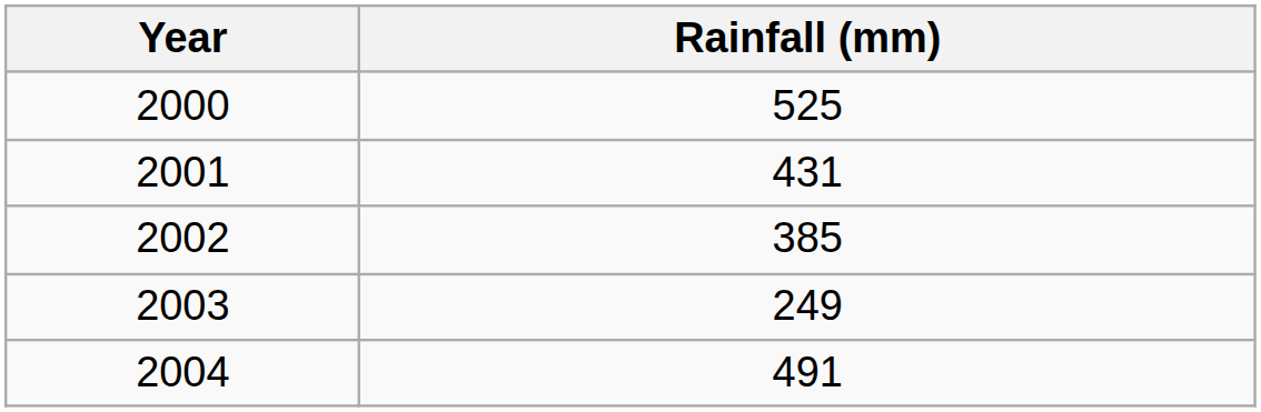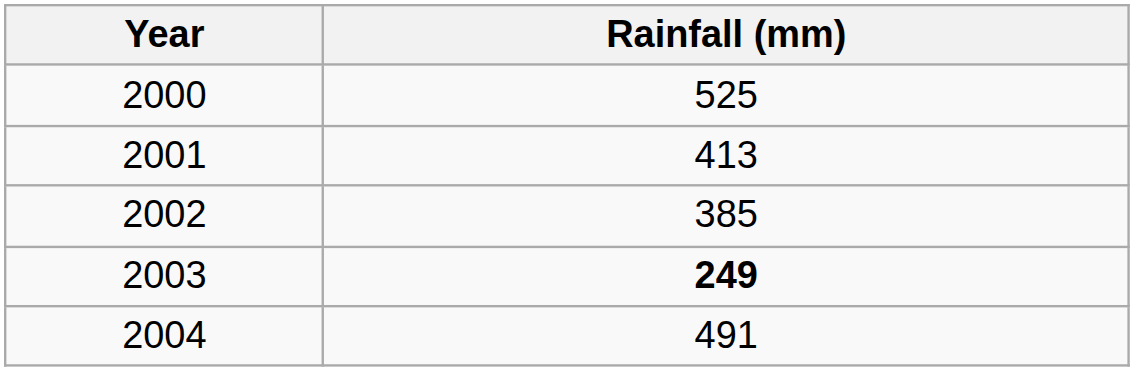 <table class="wikitable sortable" style="text-align:center" width=30%>
 <tr>
 <th>Year</th>
 <th>Rainfall (mm)</th>
 </tr>
 <tr>
 <td>2000</td>
 <td>525</td>
 </tr>
 <tr>
 <td>2001</td>
-<td>431</td>
+<td>413</td>
 </tr>
 <tr>
 <td>2002</td>
 <td>385</td>
 </tr>
 <tr>
 <td>2003</td>
-<td>249</td>
+<td><strong>249</strong></td>
 </tr>
 <tr>
 <td>2004</td>
 <td>491</td>
 </tr>
 </table>
